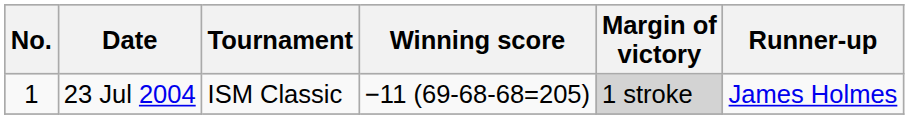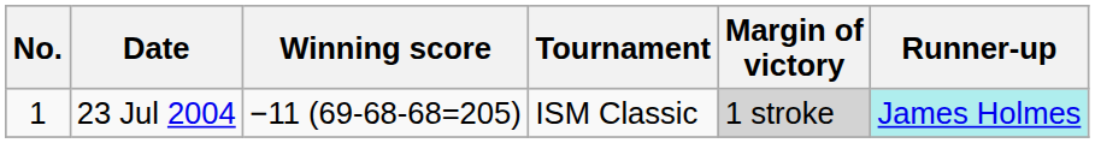 <table class="wikitable" style="font-size:95%;">
 <tr>
 <th>No.</th>
 <th>Date</th>
+<th>Winning score</th>
 <th>Tournament</th>
-<th>Winning score</th>
 <th>Margin of<br>victory</th>
 <th>Runner-up</th>
 </tr>
 <tr>
 <td align=center>1</td>
 <td align=right>23 Jul <a href='#'>2004</a></td>
+<td>−11 (69-68-68=205)</td>
 <td>ISM Classic</td>
-<td>−11 (69-68-68=205)</td>
 <td style="background: lightgrey;">1 stroke</td>
-<td> <a href='#'>James Holmes</a></td>
+<td style="background: paleturquoise;"> <a href='#'>James Holmes</a></td>
 </tr>
 </table>
